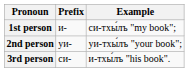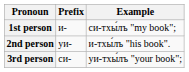 <table class="wikitable">
 <tr>
 <th>Pronoun</th>
 <th>Prefix</th>
 <th>Example</th>
 </tr>
 <tr>
 <th>1st person</th>
 <td>и-</td>
 <td>си-тхы́лъ "my book";</td>
 </tr>
 <tr>
 <th>2nd person</th>
 <td>уи-</td>
-<td>уи-тхы́лъ "your book";</td>
+<td>и-тхы́лъ "his book".</td>
 </tr>
 <tr>
 <th>3rd person</th>
 <td>си-</td>
-<td>и-тхы́лъ "his book".</td>
+<td>уи-тхы́лъ "your book";</td>
 </tr>
 </table>
